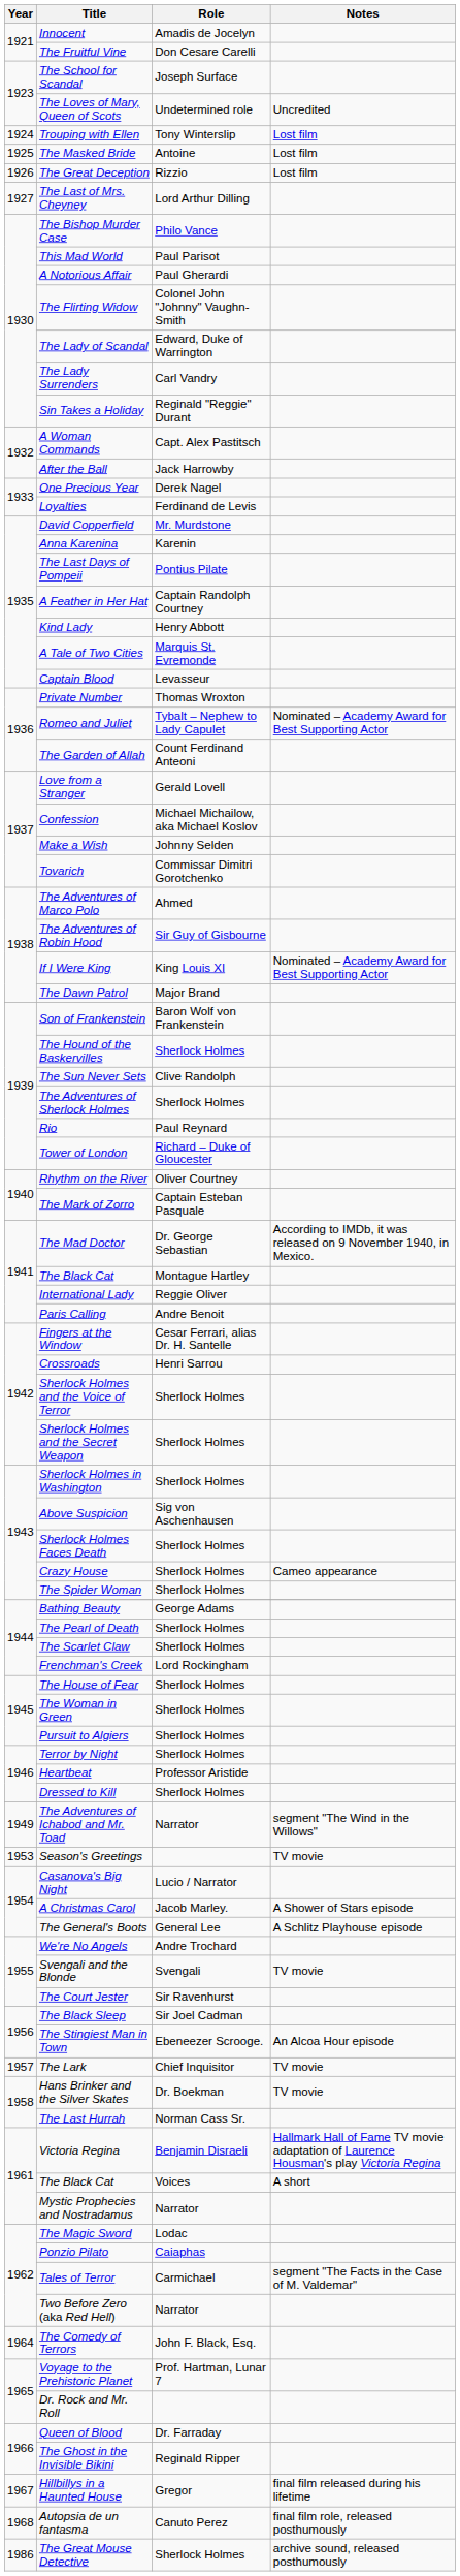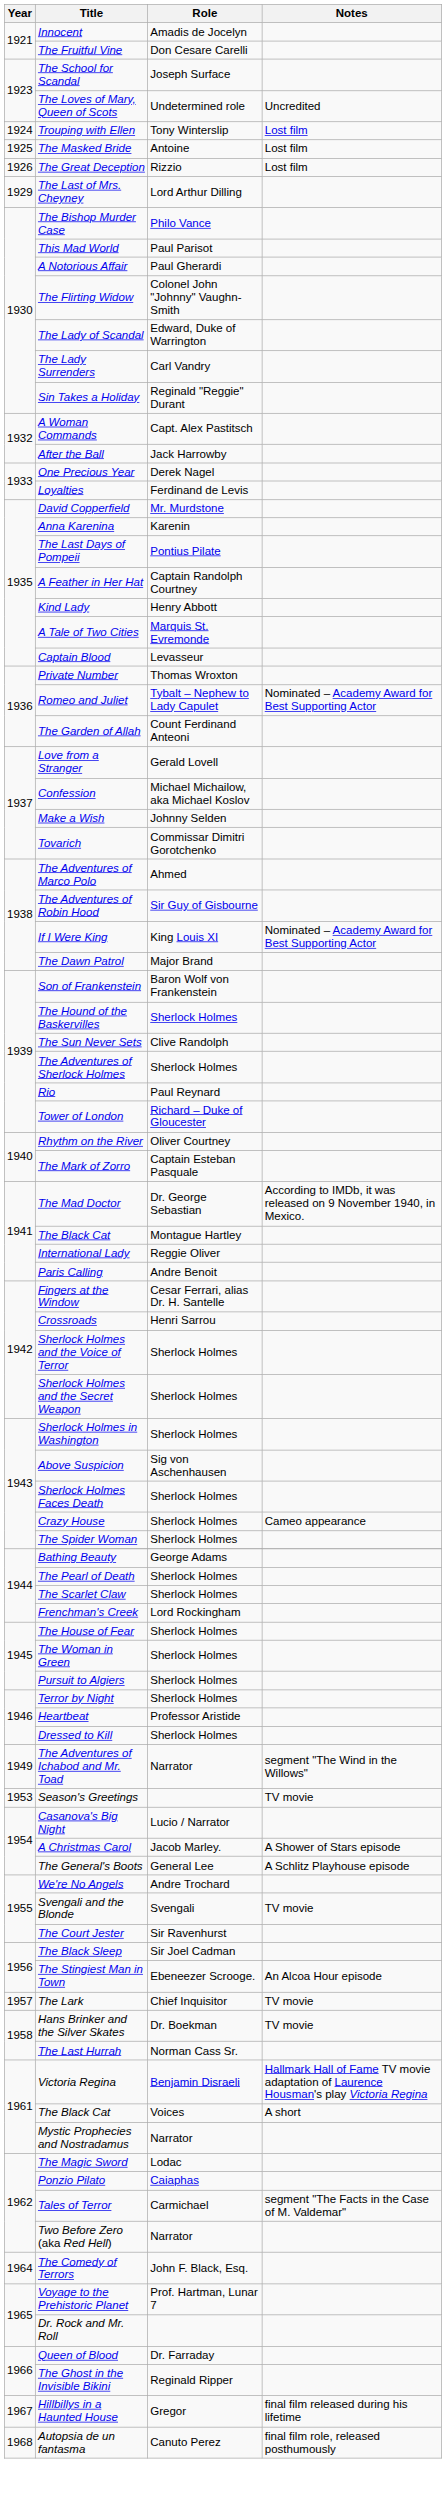 <table class=wikitable>
 <tr>
 <th>Year</th>
 <th>Title</th>
 <th>Role</th>
 <th>Notes</th>
 </tr>
 <tr>
 <td rowspan=2>1921</td>
 <td><em><a href='#'>Innocent</a></em></td>
 <td>Amadis de Jocelyn</td>
 <td></td>
 </tr>
 <tr>
 <td><em><a href='#'>The Fruitful Vine</a></em></td>
 <td>Don Cesare Carelli</td>
 <td></td>
 </tr>
 <tr>
 <td rowspan=2>1923</td>
 <td><em><a href='#'>The School for Scandal</a></em></td>
 <td>Joseph Surface</td>
 <td></td>
 </tr>
 <tr>
 <td><em><a href='#'>The Loves of Mary, Queen of Scots</a></em></td>
 <td>Undetermined role</td>
 <td>Uncredited</td>
 </tr>
 <tr>
 <td>1924</td>
 <td><em><a href='#'>Trouping with Ellen</a></em></td>
 <td>Tony Winterslip</td>
 <td><a href='#'>Lost film</a></td>
 </tr>
 <tr>
 <td>1925</td>
 <td><em><a href='#'>The Masked Bride</a></em></td>
 <td>Antoine</td>
 <td>Lost film</td>
 </tr>
 <tr>
 <td>1926</td>
 <td><em><a href='#'>The Great Deception</a></em></td>
 <td>Rizzio</td>
 <td>Lost film</td>
 </tr>
 <tr>
-<td>1927</td>
+<td>1929</td>
 <td><em><a href='#'>The Last of Mrs. Cheyney</a></em></td>
 <td>Lord Arthur Dilling</td>
 <td></td>
 </tr>
 <tr>
 <td rowspan=7>1930</td>
 <td><em><a href='#'>The Bishop Murder Case</a></em></td>
 <td><a href='#'>Philo Vance</a></td>
 <td></td>
 </tr>
 <tr>
 <td><em><a href='#'>This Mad World</a></em></td>
 <td>Paul Parisot</td>
 <td></td>
 </tr>
 <tr>
 <td><em><a href='#'>A Notorious Affair</a></em></td>
 <td>Paul Gherardi</td>
 <td></td>
 </tr>
 <tr>
 <td><em><a href='#'>The Flirting Widow</a></em></td>
 <td>Colonel John "Johnny" Vaughn-Smith</td>
 <td></td>
 </tr>
 <tr>
 <td><em><a href='#'>The Lady of Scandal</a></em></td>
 <td>Edward, Duke of Warrington</td>
 <td></td>
 </tr>
 <tr>
 <td><em><a href='#'>The Lady Surrenders</a></em></td>
 <td>Carl Vandry</td>
 <td></td>
 </tr>
 <tr>
 <td><em><a href='#'>Sin Takes a Holiday</a></em></td>
 <td>Reginald "Reggie" Durant</td>
 <td></td>
 </tr>
 <tr>
 <td rowspan=2>1932</td>
 <td><em><a href='#'>A Woman Commands</a></em></td>
 <td>Capt. Alex Pastitsch</td>
 <td></td>
 </tr>
 <tr>
 <td><em><a href='#'>After the Ball</a></em></td>
 <td>Jack Harrowby</td>
 <td></td>
 </tr>
 <tr>
 <td rowspan=2>1933</td>
 <td><em><a href='#'>One Precious Year</a></em></td>
 <td>Derek Nagel</td>
 <td></td>
 </tr>
 <tr>
 <td><em><a href='#'>Loyalties</a></em></td>
 <td>Ferdinand de Levis</td>
 <td></td>
 </tr>
 <tr>
 <td rowspan=7>1935</td>
 <td><em><a href='#'>David Copperfield</a></em></td>
 <td><a href='#'>Mr. Murdstone</a></td>
 <td></td>
 </tr>
 <tr>
 <td><em><a href='#'>Anna Karenina</a></em></td>
 <td>Karenin</td>
 <td></td>
 </tr>
 <tr>
 <td><em><a href='#'>The Last Days of Pompeii</a></em></td>
 <td><a href='#'>Pontius Pilate</a></td>
 <td></td>
 </tr>
 <tr>
 <td><em><a href='#'>A Feather in Her Hat</a></em></td>
 <td>Captain Randolph Courtney</td>
 <td></td>
 </tr>
 <tr>
 <td><em><a href='#'>Kind Lady</a></em></td>
 <td>Henry Abbott</td>
 <td></td>
 </tr>
 <tr>
 <td><em><a href='#'>A Tale of Two Cities</a></em></td>
 <td><a href='#'>Marquis St. Evremonde</a></td>
 <td></td>
 </tr>
 <tr>
 <td><em><a href='#'>Captain Blood</a></em></td>
 <td>Levasseur</td>
 <td></td>
 </tr>
 <tr>
 <td rowspan=3>1936</td>
 <td><em><a href='#'>Private Number</a></em></td>
 <td>Thomas Wroxton</td>
 <td></td>
 </tr>
 <tr>
 <td><em><a href='#'>Romeo and Juliet</a></em></td>
 <td><a href='#'>Tybalt – Nephew to Lady Capulet</a></td>
 <td>Nominated – <a href='#'>Academy Award for Best Supporting Actor</a></td>
 </tr>
 <tr>
 <td><em><a href='#'>The Garden of Allah</a></em></td>
 <td>Count Ferdinand Anteoni</td>
 <td></td>
 </tr>
 <tr>
 <td rowspan=4>1937</td>
 <td><em><a href='#'>Love from a Stranger</a></em></td>
 <td>Gerald Lovell</td>
 <td></td>
 </tr>
 <tr>
 <td><em><a href='#'>Confession</a></em></td>
 <td>Michael Michailow, aka Michael Koslov</td>
 <td></td>
 </tr>
 <tr>
 <td><em><a href='#'>Make a Wish</a></em></td>
 <td>Johnny Selden</td>
 <td></td>
 </tr>
 <tr>
 <td><em><a href='#'>Tovarich</a></em></td>
 <td>Commissar Dimitri Gorotchenko</td>
 <td></td>
 </tr>
 <tr>
 <td rowspan=4>1938</td>
 <td><em><a href='#'>The Adventures of Marco Polo</a></em></td>
 <td>Ahmed</td>
 <td></td>
 </tr>
 <tr>
 <td><em><a href='#'>The Adventures of Robin Hood</a></em></td>
 <td><a href='#'>Sir Guy of Gisbourne</a></td>
 <td></td>
 </tr>
 <tr>
 <td><em><a href='#'>If I Were King</a></em></td>
 <td>King <a href='#'>Louis XI</a></td>
 <td>Nominated – <a href='#'>Academy Award for Best Supporting Actor</a></td>
 </tr>
 <tr>
 <td><em><a href='#'>The Dawn Patrol</a></em></td>
 <td>Major Brand</td>
 <td></td>
 </tr>
 <tr>
 <td rowspan=6>1939</td>
 <td><em><a href='#'>Son of Frankenstein</a></em></td>
 <td>Baron Wolf von Frankenstein</td>
 <td></td>
 </tr>
 <tr>
 <td><em><a href='#'>The Hound of the Baskervilles</a></em></td>
 <td><a href='#'>Sherlock Holmes</a></td>
 <td></td>
 </tr>
 <tr>
 <td><em><a href='#'>The Sun Never Sets</a></em></td>
 <td>Clive Randolph</td>
 <td></td>
 </tr>
 <tr>
 <td><em><a href='#'>The Adventures of Sherlock Holmes</a></em></td>
 <td>Sherlock Holmes</td>
 <td></td>
 </tr>
 <tr>
 <td><em><a href='#'>Rio</a></em></td>
 <td>Paul Reynard</td>
 <td></td>
 </tr>
 <tr>
 <td><em><a href='#'>Tower of London</a></em></td>
 <td><a href='#'>Richard – Duke of Gloucester</a></td>
 <td></td>
 </tr>
 <tr>
 <td rowspan=2>1940</td>
 <td><em><a href='#'>Rhythm on the River</a></em></td>
 <td>Oliver Courtney</td>
 <td></td>
 </tr>
 <tr>
 <td><em><a href='#'>The Mark of Zorro</a></em></td>
 <td>Captain Esteban Pasquale</td>
 <td></td>
 </tr>
 <tr>
 <td rowspan=4>1941</td>
 <td><em><a href='#'>The Mad Doctor</a></em></td>
 <td>Dr. George Sebastian</td>
 <td>According to IMDb, it was released on 9 November 1940, in Mexico.</td>
 </tr>
 <tr>
 <td><em><a href='#'>The Black Cat</a></em></td>
 <td>Montague Hartley</td>
 <td></td>
 </tr>
 <tr>
 <td><em><a href='#'>International Lady</a></em></td>
 <td>Reggie Oliver</td>
 <td></td>
 </tr>
 <tr>
 <td><em><a href='#'>Paris Calling</a></em></td>
 <td>Andre Benoit</td>
 <td></td>
 </tr>
 <tr>
 <td rowspan=4>1942</td>
 <td><em><a href='#'>Fingers at the Window</a></em></td>
 <td>Cesar Ferrari, alias Dr. H. Santelle</td>
 <td></td>
 </tr>
 <tr>
 <td><em><a href='#'>Crossroads</a></em></td>
 <td>Henri Sarrou</td>
 <td></td>
 </tr>
 <tr>
 <td><em><a href='#'>Sherlock Holmes and the Voice of Terror</a></em></td>
 <td>Sherlock Holmes</td>
 <td></td>
 </tr>
 <tr>
 <td><em><a href='#'>Sherlock Holmes and the Secret Weapon</a></em></td>
 <td>Sherlock Holmes</td>
 <td></td>
 </tr>
 <tr>
 <td rowspan="5">1943</td>
 <td><em><a href='#'>Sherlock Holmes in Washington</a></em></td>
 <td>Sherlock Holmes</td>
 <td></td>
 </tr>
 <tr>
 <td><em><a href='#'>Above Suspicion</a></em></td>
 <td>Sig von Aschenhausen</td>
 <td></td>
 </tr>
 <tr>
 <td><em><a href='#'>Sherlock Holmes Faces Death</a></em></td>
 <td>Sherlock Holmes</td>
 <td></td>
 </tr>
 <tr>
 <td><em><a href='#'>Crazy House</a></em></td>
 <td>Sherlock Holmes</td>
 <td>Cameo appearance</td>
 </tr>
 <tr>
 <td><em><a href='#'>The Spider Woman</a></em></td>
 <td>Sherlock Holmes</td>
 <td></td>
 </tr>
 <tr>
 <td rowspan="5">1944</td>
 </tr>
 <tr>
 <td><em><a href='#'>Bathing Beauty</a></em></td>
 <td>George Adams</td>
 <td></td>
 </tr>
 <tr>
 <td><em><a href='#'>The Pearl of Death</a></em></td>
 <td>Sherlock Holmes</td>
 <td></td>
 </tr>
 <tr>
 <td><em><a href='#'>The Scarlet Claw</a></em></td>
 <td>Sherlock Holmes</td>
 <td></td>
 </tr>
 <tr>
 <td><em><a href='#'>Frenchman's Creek</a></em></td>
 <td>Lord Rockingham</td>
 <td></td>
 </tr>
 <tr>
 <td rowspan=3>1945</td>
 <td><em><a href='#'>The House of Fear</a></em></td>
 <td>Sherlock Holmes</td>
 <td></td>
 </tr>
 <tr>
 <td><em><a href='#'>The Woman in Green</a></em></td>
 <td>Sherlock Holmes</td>
 <td></td>
 </tr>
 <tr>
 <td><em><a href='#'>Pursuit to Algiers</a></em></td>
 <td>Sherlock Holmes</td>
 <td></td>
 </tr>
 <tr>
 <td rowspan=3>1946</td>
 <td><em><a href='#'>Terror by Night</a></em></td>
 <td>Sherlock Holmes</td>
 <td></td>
 </tr>
 <tr>
 <td><em><a href='#'>Heartbeat</a></em></td>
 <td>Professor Aristide</td>
 <td></td>
 </tr>
 <tr>
 <td><em><a href='#'>Dressed to Kill</a></em></td>
 <td>Sherlock Holmes</td>
 <td></td>
 </tr>
 <tr>
 <td>1949</td>
 <td><em><a href='#'>The Adventures of Ichabod and Mr. Toad</a></em></td>
 <td>Narrator</td>
 <td>segment "The Wind in the Willows"</td>
 </tr>
 <tr>
 <td>1953</td>
 <td><em>Season's Greetings</em></td>
 <td></td>
 <td>TV movie</td>
 </tr>
 <tr>
 <td rowspan=3>1954</td>
 <td><em><a href='#'>Casanova's Big Night</a></em></td>
 <td>Lucio / Narrator</td>
 <td></td>
 </tr>
 <tr>
 <td><em><a href='#'>A Christmas Carol</a></em></td>
 <td>Jacob Marley.</td>
 <td>A Shower of Stars episode</td>
 </tr>
 <tr>
 <td><em>The General's Boots</em></td>
 <td>General Lee</td>
 <td>A Schlitz Playhouse episode</td>
 </tr>
 <tr>
 <td rowspan=3>1955</td>
 <td><em><a href='#'>We're No Angels</a></em></td>
 <td>Andre Trochard</td>
 <td></td>
 </tr>
 <tr>
 <td><em>Svengali and the Blonde</em></td>
 <td>Svengali</td>
 <td>TV movie</td>
 </tr>
 <tr>
 <td><em><a href='#'>The Court Jester</a></em></td>
 <td>Sir Ravenhurst</td>
 <td></td>
 </tr>
 <tr>
 <td rowspan=2>1956</td>
 <td><em><a href='#'>The Black Sleep</a></em></td>
 <td>Sir Joel Cadman</td>
 <td></td>
 </tr>
 <tr>
 <td><em><a href='#'>The Stingiest Man in Town</a></em></td>
 <td>Ebeneezer Scrooge.</td>
 <td>An Alcoa Hour episode</td>
 </tr>
 <tr>
 <td>1957</td>
 <td><em>The Lark</em></td>
 <td>Chief Inquisitor</td>
 <td>TV movie</td>
 </tr>
 <tr>
 <td rowspan=2>1958</td>
 <td><em>Hans Brinker and the Silver Skates</em></td>
 <td>Dr. Boekman</td>
 <td>TV movie</td>
 </tr>
 <tr>
 <td><em><a href='#'>The Last Hurrah</a></em></td>
 <td>Norman Cass Sr.</td>
 <td></td>
 </tr>
 <tr>
 <td rowspan=3>1961</td>
 <td><em>Victoria Regina</em></td>
 <td><a href='#'>Benjamin Disraeli</a></td>
 <td><a href='#'>Hallmark Hall of Fame</a> TV movie adaptation of <a href='#'>Laurence Housman</a>'s play <em><a href='#'>Victoria Regina</a></em></td>
 </tr>
 <tr>
 <td><em>The Black Cat</em></td>
 <td>Voices</td>
 <td>A short</td>
 </tr>
 <tr>
 <td><em>Mystic Prophecies and Nostradamus</em></td>
 <td>Narrator</td>
 <td></td>
 </tr>
 <tr>
 <td rowspan=4>1962</td>
 <td><em><a href='#'>The Magic Sword</a></em></td>
 <td>Lodac</td>
 <td></td>
 </tr>
 <tr>
 <td><em><a href='#'>Ponzio Pilato</a></em></td>
 <td><a href='#'>Caiaphas</a></td>
 <td></td>
 </tr>
 <tr>
 <td><em><a href='#'>Tales of Terror</a></em></td>
 <td>Carmichael</td>
 <td>segment "The Facts in the Case of M. Valdemar"</td>
 </tr>
 <tr>
 <td><em>Two Before Zero</em> (aka <em>Red Hell</em>)</td>
 <td>Narrator</td>
 <td></td>
 </tr>
 <tr>
 <td>1964</td>
 <td><em><a href='#'>The Comedy of Terrors</a></em></td>
 <td>John F. Black, Esq.</td>
 <td></td>
 </tr>
 <tr>
 <td rowspan=2>1965</td>
 <td><em><a href='#'>Voyage to the Prehistoric Planet</a></em></td>
 <td>Prof. Hartman, Lunar 7</td>
 <td></td>
 </tr>
 <tr>
 <td><em>Dr. Rock and Mr. Roll</em></td>
 <td></td>
 <td></td>
 </tr>
 <tr>
 <td rowspan=2>1966</td>
 <td><em><a href='#'>Queen of Blood</a></em></td>
 <td>Dr. Farraday</td>
 <td></td>
 </tr>
 <tr>
 <td><em><a href='#'>The Ghost in the Invisible Bikini</a></em></td>
 <td>Reginald Ripper</td>
 <td></td>
 </tr>
 <tr>
 <td>1967</td>
 <td><em><a href='#'>Hillbillys in a Haunted House</a></em></td>
 <td>Gregor</td>
 <td>final film released during his lifetime</td>
 </tr>
 <tr>
 <td>1968</td>
 <td><em>Autopsia de un fantasma</em></td>
 <td>Canuto Perez</td>
 <td>final film role, released posthumously</td>
 </tr>
-<tr>
-<td>1986</td>
-<td><em><a href='#'>The Great Mouse Detective</a></em></td>
-<td>Sherlock Holmes</td>
-<td>archive sound, released posthumously</td>
-</tr>
 </table>
